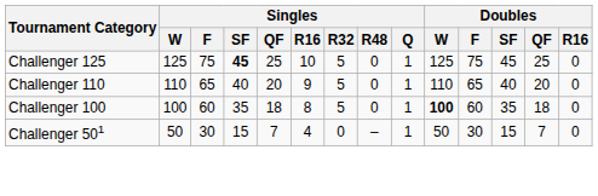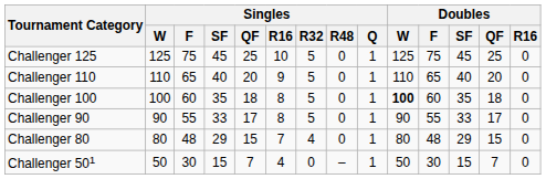 <table class="wikitable" style=text-align:center;>
 <tr>
 <th rowspan=2 align=center>Tournament Category</th>
 <th colspan=8 align=center>Singles</th>
 <th colspan=5 align=center>Doubles</th>
 </tr>
 <tr>
 <th !width=30>W</th>
 <th width=30>F</th>
 <th width=30>SF</th>
 <th width=30>QF</th>
 <th width=30>R16</th>
 <th width=30>R32</th>
 <th width=30>R48</th>
 <th width=30>Q</th>
 <th width=30>W</th>
 <th width=30>F</th>
 <th width=30>SF</th>
 <th width=30>QF</th>
 <th width=30>R16</th>
 </tr>
 <tr>
 <td align=left>Challenger 125</td>
 <td>125</td>
 <td>75</td>
-<td><strong>45</strong></td>
+<td>45</td>
 <td>25</td>
 <td>10</td>
 <td>5</td>
 <td>0</td>
 <td>1</td>
 <td>125</td>
 <td>75</td>
 <td>45</td>
 <td>25</td>
 <td>0</td>
 </tr>
 <tr>
 <td align=left>Challenger 110</td>
 <td>110</td>
 <td>65</td>
 <td>40</td>
 <td>20</td>
 <td>9</td>
 <td>5</td>
 <td>0</td>
 <td>1</td>
 <td>110</td>
 <td>65</td>
 <td>40</td>
 <td>20</td>
 <td>0</td>
 </tr>
 <tr>
 <td align=left>Challenger 100</td>
 <td>100</td>
 <td>60</td>
 <td>35</td>
 <td>18</td>
 <td>8</td>
 <td>5</td>
 <td>0</td>
 <td>1</td>
 <td><strong>100</strong></td>
 <td>60</td>
 <td>35</td>
 <td>18</td>
 <td>0</td>
 </tr>
 <tr>
+<td align=left>Challenger 90</td>
+<td>90</td>
+<td>55</td>
+<td>33</td>
+<td>17</td>
+<td>8</td>
+<td>5</td>
+<td>0</td>
+<td>1</td>
+<td>90</td>
+<td>55</td>
+<td>33</td>
+<td>17</td>
+<td>0</td>
+</tr>
+<tr>
+<td align=left>Challenger 80</td>
+<td>80</td>
+<td>48</td>
+<td>29</td>
+<td>15</td>
+<td>7</td>
+<td>4</td>
+<td>0</td>
+<td>1</td>
+<td>80</td>
+<td>48</td>
+<td>29</td>
+<td>15</td>
+<td>0</td>
+</tr>
+<tr>
 <td align=left>Challenger 50<sup>1</sup></td>
 <td>50</td>
 <td>30</td>
 <td>15</td>
 <td>7</td>
 <td>4</td>
 <td>0</td>
 <td>–</td>
 <td>1</td>
 <td>50</td>
 <td>30</td>
 <td>15</td>
 <td>7</td>
 <td>0</td>
 </tr>
 </table>
